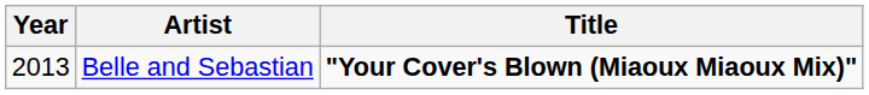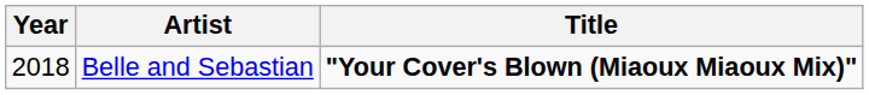 <table class="wikitable sortable">
 <tr>
 <th>Year</th>
 <th>Artist</th>
 <th>Title</th>
 </tr>
 <tr>
-<td>2013</td>
+<td>2018</td>
 <td><a href='#'>Belle and Sebastian</a></td>
 <td><strong>"Your Cover's Blown (Miaoux Miaoux Mix)"</strong></td>
 </tr>
 </table>
